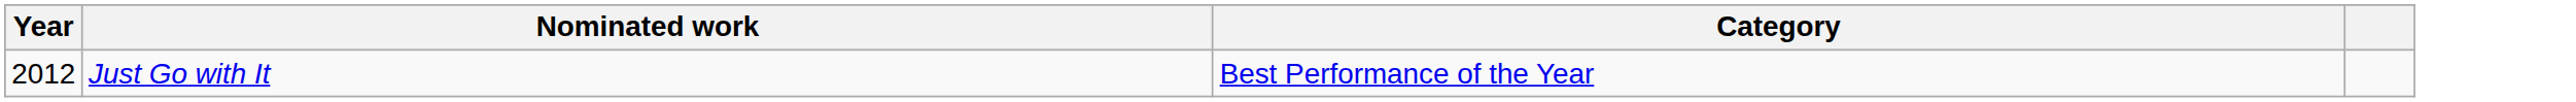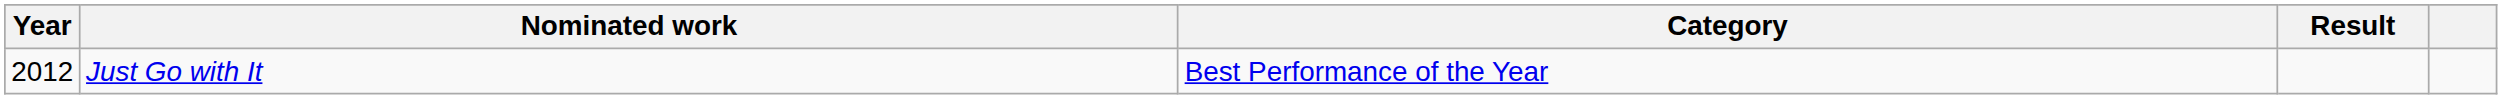 <table class="wikitable sortable">
 <tr>
 <th scope="col" style="width:1em;">Year</th>
 <th scope="col" style="width:39em;">Nominated work</th>
 <th scope="col" style="width:39em;">Category</th>
+<th scope="col" style="width:5em;">Result</th>
 <th scope="col" style="width:2em;" class="unsortable"></th>
 </tr>
 <tr>
 <td>2012</td>
 <td><em><a href='#'>Just Go with It</a></em></td>
 <td><a href='#'>Best Performance of the Year</a></td>
 <td></td>
+<td></td>
 </tr>
 </table>
